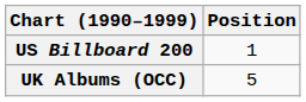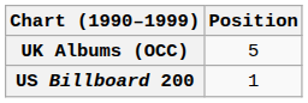 <table class="wikitable sortable plainrowheaders">
 <tr>
 <th>Chart (1990–1999)</th>
 <th>Position</th>
 </tr>
 <tr>
+<th scope="row">UK Albums (OCC)</th>
+<td style="text-align:center;">5</td>
+</tr>
+<tr>
 <th scope="row">US <em>Billboard</em> 200</th>
 <td style="text-align:center;">1</td>
 </tr>
-<tr>
-<th scope="row">UK Albums (OCC)</th>
-<td style="text-align:center;">5</td>
-</tr>
 </table>
